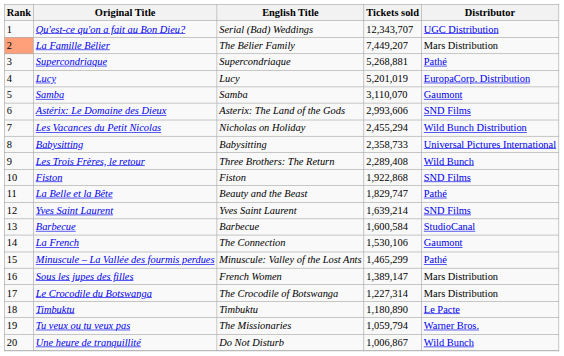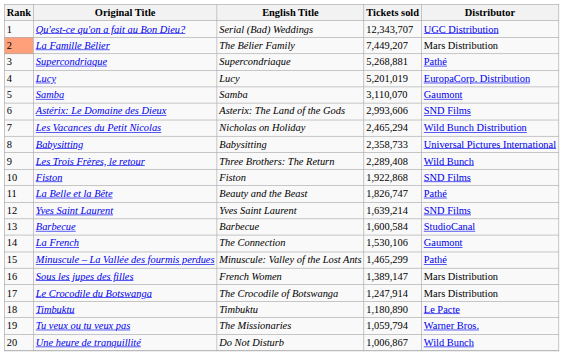 <table class="wikitable sortable">
 <tr>
 <th>Rank</th>
 <th>Original Title</th>
 <th>English Title</th>
 <th>Tickets sold</th>
 <th>Distributor</th>
 </tr>
 <tr>
 <td>1</td>
 <td><em><a href='#'>Qu'est-ce qu'on a fait au Bon Dieu?</a></em></td>
 <td><em>Serial (Bad) Weddings</em></td>
 <td>12,343,707</td>
 <td><a href='#'>UGC Distribution</a></td>
 </tr>
 <tr>
 <td style="background: lightsalmon;">2</td>
 <td><em><a href='#'>La Famille Bélier</a></em></td>
 <td><em>The Bélier Family</em></td>
 <td>7,449,207</td>
 <td>Mars Distribution</td>
 </tr>
 <tr>
 <td>3</td>
 <td><em><a href='#'>Supercondriaque</a></em></td>
 <td><em>Supercondriaque</em></td>
 <td>5,268,881</td>
 <td><a href='#'>Pathé</a></td>
 </tr>
 <tr>
 <td>4</td>
 <td><em><a href='#'>Lucy</a></em></td>
 <td><em>Lucy</em></td>
 <td>5,201,019</td>
 <td><a href='#'>EuropaCorp. Distribution</a></td>
 </tr>
 <tr>
 <td>5</td>
 <td><em><a href='#'>Samba</a></em></td>
 <td><em>Samba</em></td>
 <td>3,110,070</td>
 <td><a href='#'>Gaumont</a></td>
 </tr>
 <tr>
 <td>6</td>
 <td><em><a href='#'>Astérix: Le Domaine des Dieux</a></em></td>
 <td><em>Asterix: The Land of the Gods</em></td>
 <td>2,993,606</td>
 <td><a href='#'>SND Films</a></td>
 </tr>
 <tr>
 <td>7</td>
 <td><em><a href='#'>Les Vacances du Petit Nicolas</a></em></td>
 <td><em>Nicholas on Holiday</em></td>
-<td>2,455,294</td>
+<td>2,465,294</td>
 <td><a href='#'>Wild Bunch Distribution</a></td>
 </tr>
 <tr>
 <td>8</td>
 <td><em><a href='#'>Babysitting</a></em></td>
 <td><em>Babysitting</em></td>
 <td>2,358,733</td>
 <td><a href='#'>Universal Pictures International</a></td>
 </tr>
 <tr>
 <td>9</td>
 <td><em><a href='#'>Les Trois Frères, le retour</a></em></td>
 <td><em>Three Brothers: The Return</em></td>
 <td>2,289,408</td>
 <td><a href='#'>Wild Bunch</a></td>
 </tr>
 <tr>
 <td>10</td>
 <td><em><a href='#'>Fiston</a></em></td>
 <td><em>Fiston</em></td>
 <td>1,922,868</td>
 <td><a href='#'>SND Films</a></td>
 </tr>
 <tr>
 <td>11</td>
 <td><em><a href='#'>La Belle et la Bête</a></em></td>
 <td><em>Beauty and the Beast</em></td>
-<td>1,829,747</td>
+<td>1,826,747</td>
 <td><a href='#'>Pathé</a></td>
 </tr>
 <tr>
 <td>12</td>
 <td><em><a href='#'>Yves Saint Laurent</a></em></td>
 <td><em>Yves Saint Laurent</em></td>
 <td>1,639,214</td>
 <td><a href='#'>SND Films</a></td>
 </tr>
 <tr>
 <td>13</td>
 <td><em><a href='#'>Barbecue</a></em></td>
 <td><em>Barbecue</em></td>
 <td>1,600,584</td>
 <td><a href='#'>StudioCanal</a></td>
 </tr>
 <tr>
 <td>14</td>
 <td><em><a href='#'>La French</a></em></td>
 <td><em>The Connection</em></td>
 <td>1,530,106</td>
 <td><a href='#'>Gaumont</a></td>
 </tr>
 <tr>
 <td>15</td>
 <td><em><a href='#'>Minuscule – La Vallée des fourmis perdues</a></em></td>
 <td><em>Minuscule: Valley of the Lost Ants</em></td>
 <td>1,465,299</td>
 <td><a href='#'>Pathé</a></td>
 </tr>
 <tr>
 <td>16</td>
 <td><em><a href='#'>Sous les jupes des filles</a></em></td>
 <td><em>French Women</em></td>
 <td>1,389,147</td>
 <td>Mars Distribution</td>
 </tr>
 <tr>
 <td>17</td>
 <td><em><a href='#'>Le Crocodile du Botswanga</a></em></td>
 <td><em>The Crocodile of Botswanga</em></td>
-<td>1,227,314</td>
+<td>1,247,914</td>
 <td>Mars Distribution</td>
 </tr>
 <tr>
 <td>18</td>
 <td><em><a href='#'>Timbuktu</a></em></td>
 <td><em>Timbuktu</em></td>
 <td>1,180,890</td>
 <td><a href='#'>Le Pacte</a></td>
 </tr>
 <tr>
 <td>19</td>
 <td><em><a href='#'>Tu veux ou tu veux pas</a></em></td>
 <td><em>The Missionaries</em></td>
 <td>1,059,794</td>
 <td><a href='#'>Warner Bros.</a></td>
 </tr>
 <tr>
 <td>20</td>
 <td><em><a href='#'>Une heure de tranquillité</a></em></td>
 <td><em>Do Not Disturb</em></td>
 <td>1,006,867</td>
 <td><a href='#'>Wild Bunch</a></td>
 </tr>
 <tr>
 </tr>
 </table>
